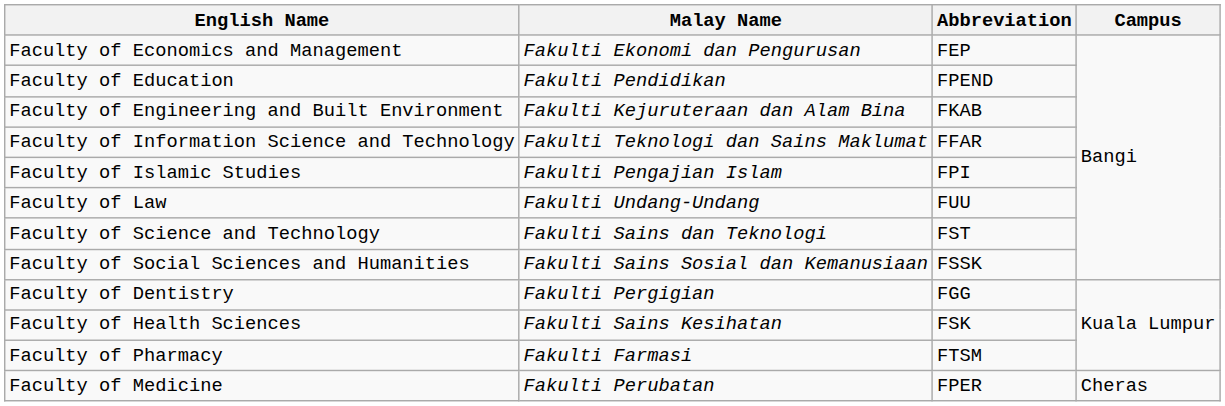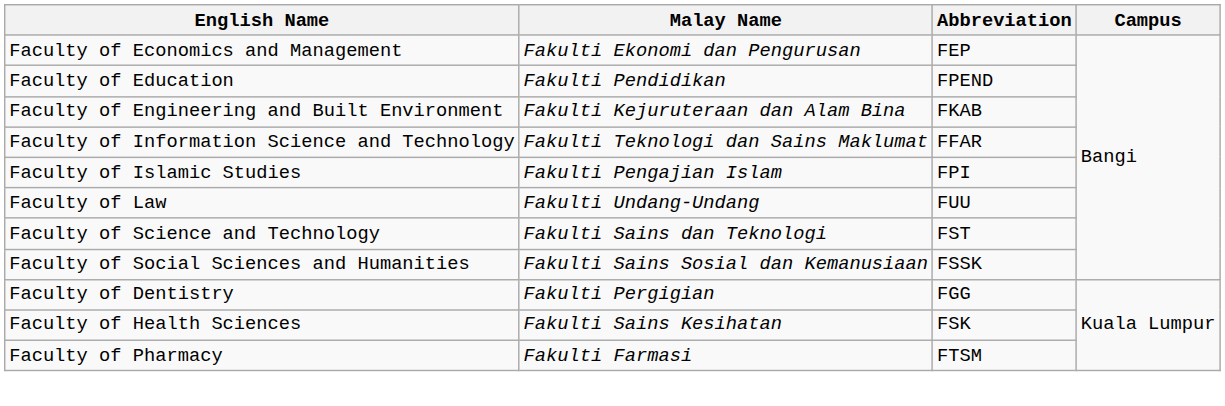 <table class="wikitable">
 <tr>
 <th>English Name</th>
 <th>Malay Name</th>
 <th>Abbreviation</th>
 <th>Campus</th>
 </tr>
 <tr>
 <td>Faculty of Economics and Management</td>
 <td><em>Fakulti Ekonomi dan Pengurusan</em></td>
 <td>FEP</td>
 <td rowspan="8">Bangi</td>
 </tr>
 <tr>
 <td>Faculty of Education</td>
 <td><em>Fakulti Pendidikan</em></td>
 <td>FPEND</td>
 </tr>
 <tr>
 <td>Faculty of Engineering and Built Environment</td>
 <td><em>Fakulti Kejuruteraan dan Alam Bina</em></td>
 <td>FKAB</td>
 </tr>
 <tr>
 <td>Faculty of Information Science and Technology</td>
 <td><em>Fakulti Teknologi dan Sains Maklumat</em></td>
 <td>FFAR</td>
 </tr>
 <tr>
 <td>Faculty of Islamic Studies</td>
 <td><em>Fakulti Pengajian Islam</em></td>
 <td>FPI</td>
 </tr>
 <tr>
 <td>Faculty of Law</td>
 <td><em>Fakulti Undang-Undang</em></td>
 <td>FUU</td>
 </tr>
 <tr>
 <td>Faculty of Science and Technology</td>
 <td><em>Fakulti Sains dan Teknologi</em></td>
 <td>FST</td>
 </tr>
 <tr>
 <td>Faculty of Social Sciences and Humanities</td>
 <td><em>Fakulti Sains Sosial dan Kemanusiaan</em></td>
 <td>FSSK</td>
 </tr>
 <tr>
 <td>Faculty of Dentistry</td>
 <td><em>Fakulti Pergigian</em></td>
 <td>FGG</td>
 <td rowspan="3">Kuala Lumpur</td>
 </tr>
 <tr>
 <td>Faculty of Health Sciences</td>
 <td><em>Fakulti Sains Kesihatan</em></td>
 <td>FSK</td>
 </tr>
 <tr>
 <td>Faculty of Pharmacy</td>
 <td><em>Fakulti Farmasi</em></td>
 <td>FTSM</td>
 </tr>
-<tr>
-<td>Faculty of Medicine</td>
-<td><em>Fakulti Perubatan</em></td>
-<td>FPER</td>
-<td>Cheras</td>
-</tr>
 </table>
